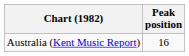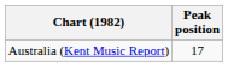 <table class="wikitable">
 <tr>
 <th>Chart (1982)</th>
 <th>Peak<br>position</th>
 </tr>
 <tr>
 <td>Australia (<a href='#'>Kent Music Report</a>)</td>
-<td style="text-align:center;">16</td>
+<td style="text-align:center;">17</td>
 </tr>
 </table>
